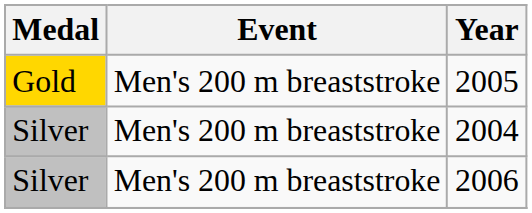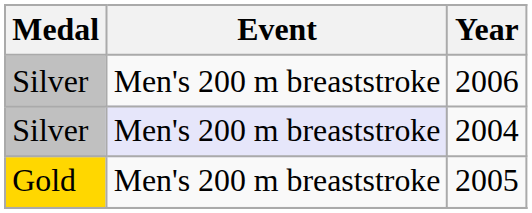 <table class="wikitable">
 <tr>
 <th>Medal</th>
 <th>Event</th>
 <th>Year</th>
 </tr>
 <tr>
+<td bgcolor="silver">Silver</td>
+<td>Men's 200 m breaststroke</td>
+<td>2006</td>
+</tr>
+<tr>
+<td bgcolor="silver">Silver</td>
+<td style="background: lavender;">Men's 200 m breaststroke</td>
+<td>2004</td>
+</tr>
+<tr>
 <td bgcolor="gold">Gold</td>
 <td>Men's 200 m breaststroke</td>
 <td>2005</td>
 </tr>
 <tr>
-<td bgcolor="silver">Silver</td>
-<td>Men's 200 m breaststroke</td>
-<td>2004</td>
-</tr>
-<tr>
-<td bgcolor="silver">Silver</td>
-<td>Men's 200 m breaststroke</td>
-<td>2006</td>
-</tr>
-<tr>
 </tr>
 </table>
